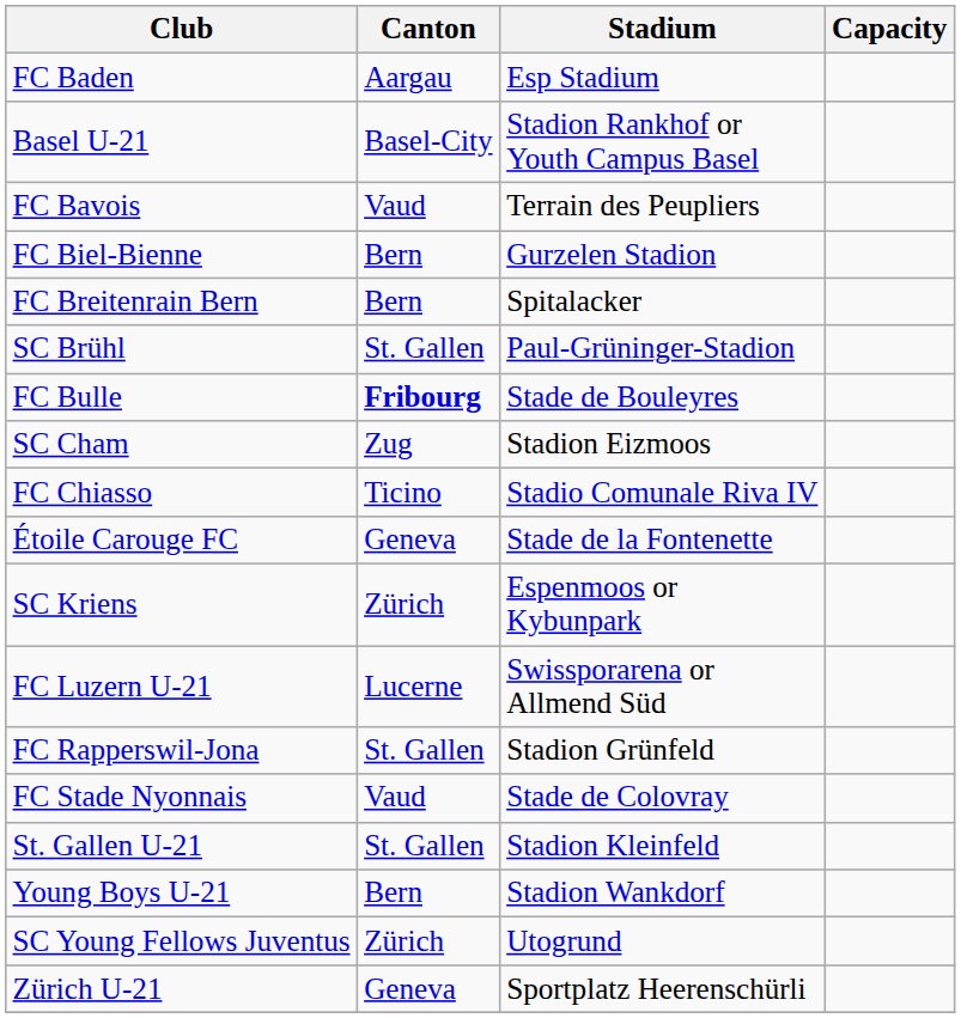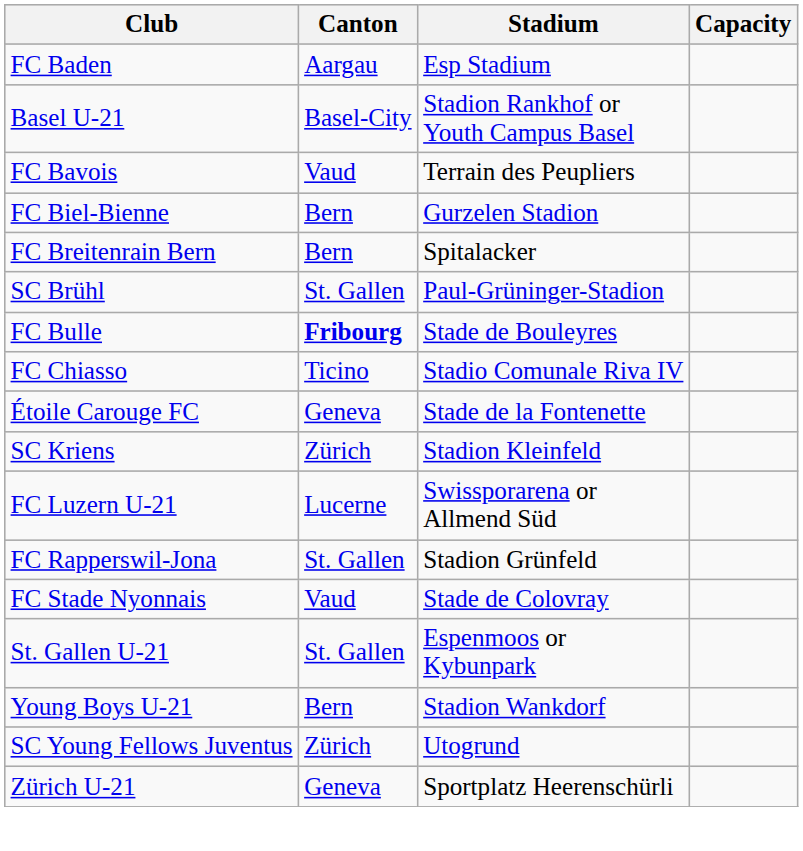 <table class="wikitable">
 <tr>
 <th>Club</th>
 <th>Canton</th>
 <th>Stadium</th>
 <th>Capacity</th>
 </tr>
 <tr>
 <td><a href='#'>FC Baden</a></td>
 <td><a href='#'>Aargau</a></td>
 <td><a href='#'>Esp Stadium</a></td>
 <td></td>
 </tr>
 <tr>
 <td><a href='#'>Basel U-21</a></td>
 <td><a href='#'>Basel-City</a></td>
 <td><a href='#'>Stadion Rankhof</a> or<br><a href='#'>Youth Campus Basel</a></td>
 <td><br></td>
 </tr>
 <tr>
 <td><a href='#'>FC Bavois</a></td>
 <td><a href='#'>Vaud</a></td>
 <td>Terrain des Peupliers</td>
 <td></td>
 </tr>
 <tr>
 <td><a href='#'>FC Biel-Bienne</a></td>
 <td><a href='#'>Bern</a></td>
 <td><a href='#'>Gurzelen Stadion</a></td>
 <td></td>
 </tr>
 <tr>
 <td><a href='#'>FC Breitenrain Bern</a></td>
 <td><a href='#'>Bern</a></td>
 <td>Spitalacker</td>
 <td></td>
 </tr>
 <tr>
 <td><a href='#'>SC Brühl</a></td>
 <td><a href='#'>St. Gallen</a></td>
 <td><a href='#'>Paul-Grüninger-Stadion</a></td>
 <td></td>
 </tr>
 <tr>
 <td><a href='#'>FC Bulle</a></td>
 <td><strong><a href='#'>Fribourg</a></strong></td>
 <td><a href='#'>Stade de Bouleyres</a></td>
 <td></td>
 </tr>
 <tr>
-<td><a href='#'>SC Cham</a></td>
-<td><a href='#'>Zug</a></td>
-<td>Stadion Eizmoos</td>
-<td></td>
-</tr>
-<tr>
 <td><a href='#'>FC Chiasso</a></td>
 <td><a href='#'>Ticino</a></td>
 <td><a href='#'>Stadio Comunale Riva IV</a></td>
 <td></td>
 </tr>
 <tr>
 <td><a href='#'>Étoile Carouge FC</a></td>
 <td><a href='#'>Geneva</a></td>
 <td><a href='#'>Stade de la Fontenette</a></td>
 <td></td>
 </tr>
 <tr>
 <td><a href='#'>SC Kriens</a></td>
 <td><a href='#'>Zürich</a></td>
-<td><a href='#'>Espenmoos</a> or<br><a href='#'>Kybunpark</a></td>
+<td><a href='#'>Stadion Kleinfeld</a></td>
 <td></td>
 </tr>
 <tr>
 <td><a href='#'>FC Luzern U-21</a></td>
 <td><a href='#'>Lucerne</a></td>
 <td><a href='#'>Swissporarena</a> or<br>Allmend Süd</td>
 <td><br></td>
 </tr>
 <tr>
 <td><a href='#'>FC Rapperswil-Jona</a></td>
 <td><a href='#'>St. Gallen</a></td>
 <td>Stadion Grünfeld</td>
 <td></td>
 </tr>
 <tr>
 <td><a href='#'>FC Stade Nyonnais</a></td>
 <td><a href='#'>Vaud</a></td>
 <td><a href='#'>Stade de Colovray</a></td>
 <td></td>
 </tr>
 <tr>
 <td><a href='#'>St. Gallen U-21</a></td>
 <td><a href='#'>St. Gallen</a></td>
-<td><a href='#'>Stadion Kleinfeld</a></td>
+<td><a href='#'>Espenmoos</a> or<br><a href='#'>Kybunpark</a></td>
 <td><br></td>
 </tr>
 <tr>
 <td><a href='#'>Young Boys U-21</a></td>
 <td><a href='#'>Bern</a></td>
 <td><a href='#'>Stadion Wankdorf</a></td>
 <td><br></td>
 </tr>
 <tr>
 <td><a href='#'>SC Young Fellows Juventus</a></td>
 <td><a href='#'>Zürich</a></td>
 <td><a href='#'>Utogrund</a></td>
 <td></td>
 </tr>
 <tr>
 <td><a href='#'>Zürich U-21</a></td>
 <td><a href='#'>Geneva</a></td>
 <td>Sportplatz Heerenschürli</td>
 <td></td>
 </tr>
 <tr>
 </tr>
 </table>
